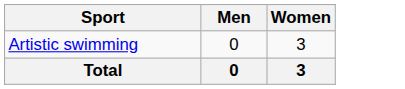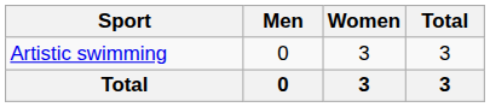 <table class="wikitable sortable" style="text-align:center;">
 <tr>
 <th width=180>Sport</th>
 <th width=55>Men</th>
 <th width=55>Women</th>
+<th width=55>Total</th>
 </tr>
 <tr>
 <td align=left><a href='#'>Artistic swimming</a></td>
 <td>0</td>
+<td>3</td>
 <td>3</td>
 </tr>
 <tr>
 <th>Total</th>
 <th>0</th>
 <th>3</th>
+<th>3</th>
 </tr>
 </table>
